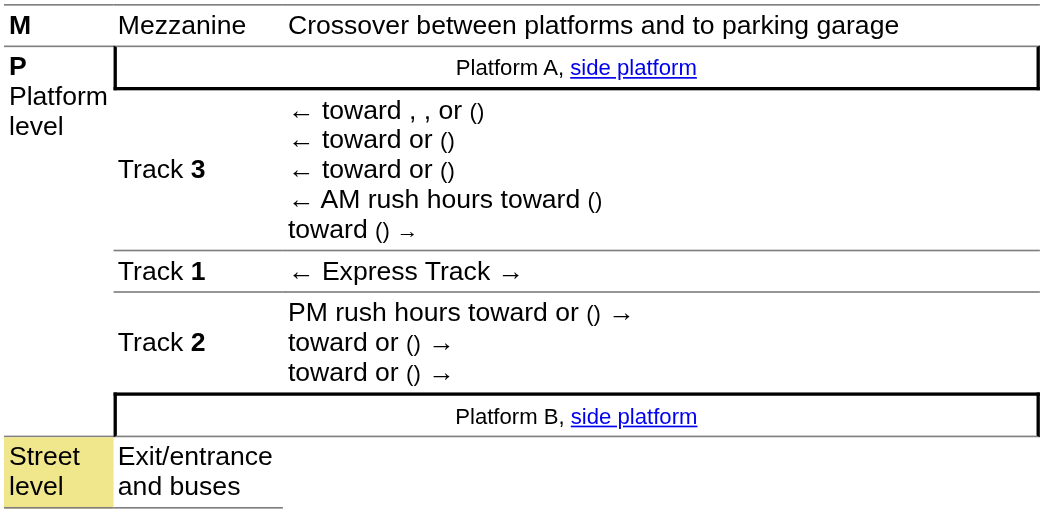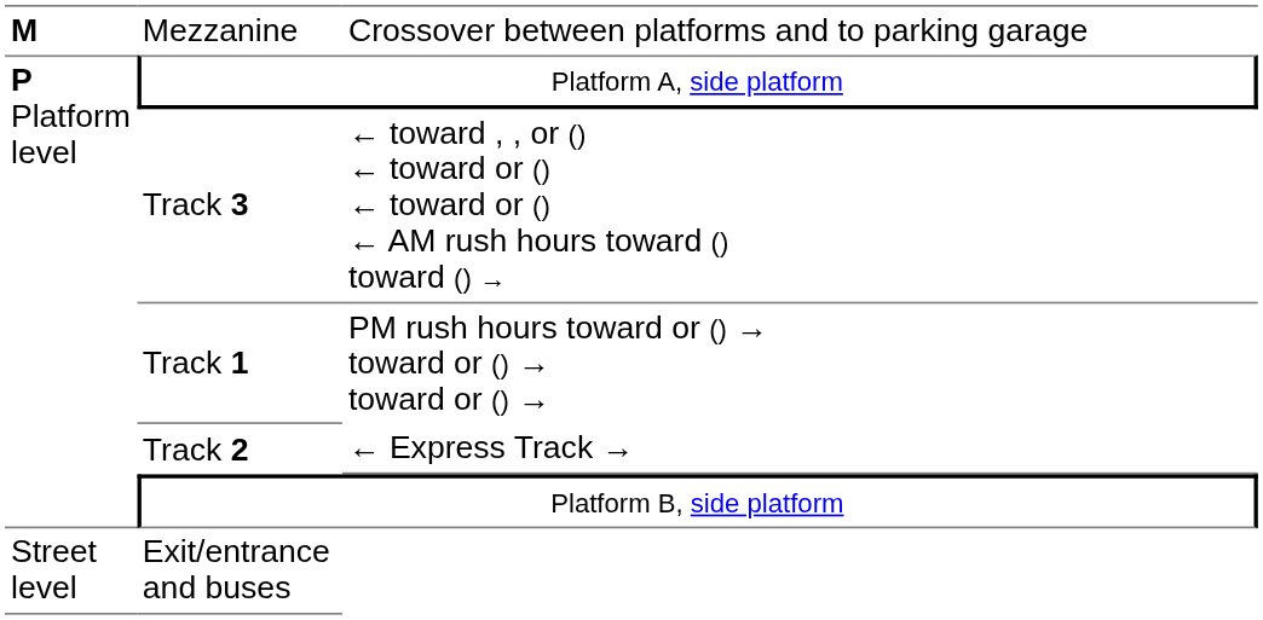 <table table border=0 cellspacing=0 cellpadding=3>
 <tr>
 <td style="border-top:solid 1px gray;" width=50><strong>M</strong></td>
 <td style="border-top:solid 1px gray;" width=100>Mezzanine</td>
 <td style="border-top:solid 1px gray;" width=675>Crossover between platforms and to parking garage</td>
 </tr>
 <tr>
 <td style="border-top:solid 1px gray;border-bottom:solid 1px gray;" rowspan=5 valign=top><strong>P</strong><br>Platform level</td>
 <td style="border-top:solid 1px gray;border-right:solid 2px black;border-left:solid 2px black;border-bottom:solid 2px black;text-align:center;" colspan=2><small>Platform A, <a href='#'>side platform</a></small> </td>
 </tr>
 <tr>
 <td style="border-bottom:solid 1px gray;">Track <strong>3</strong></td>
 <td style="border-bottom:solid 1px gray;">←  toward , , or  <small>()</small><br>←  toward  or  <small>()</small><br>←  toward  or  <small>()</small><br>←  AM rush hours toward  <small>()</small><br>  toward  <small>() →</small></td>
 </tr>
 <tr>
 <td style="border-bottom:solid 1px gray;" width=100>Track <strong>1</strong></td>
-<td style="border-bottom:solid 1px gray;" width=875>← Express Track →</td>
+<td>  PM rush hours toward  or  <small>()</small> →<br>  toward  or  <small>()</small> →<br>  toward  or  <small>()</small> →</td>
 </tr>
 <tr>
 <td>Track <strong>2</strong></td>
-<td>  PM rush hours toward  or  <small>()</small> →<br>  toward  or  <small>()</small> →<br>  toward  or  <small>()</small> →</td>
+<td style="border-bottom:solid 1px gray;" width=875>← Express Track →</td>
 </tr>
 <tr>
 <td style="border-bottom:solid 1px gray;border-top:solid 2px black;border-right:solid 2px black;border-left:solid 2px black;text-align:center;" colspan=2><small>Platform B, <a href='#'>side platform</a></small> </td>
 </tr>
 <tr>
-<td style="background: khaki; border-bottom:solid 1px gray;">Street level</td>
+<td style="border-bottom:solid 1px gray;">Street level</td>
 <td style="border-bottom:solid 1px gray;">Exit/entrance and buses</td>
 </tr>
 </table>
